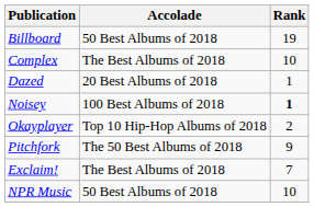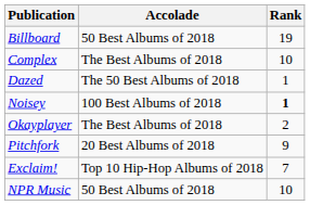 <table class="wikitable sortable">
 <tr>
 <th>Publication</th>
 <th>Accolade</th>
 <th>Rank</th>
 </tr>
 <tr>
 <td><em><a href='#'>Billboard</a></em></td>
 <td>50 Best Albums of 2018</td>
 <td style="text-align:center;">19</td>
 </tr>
 <tr>
 <td><em><a href='#'>Complex</a></em></td>
 <td>The Best Albums of 2018</td>
 <td style="text-align:center;">10</td>
 </tr>
 <tr>
 <td><em><a href='#'>Dazed</a></em></td>
-<td>20 Best Albums of 2018</td>
+<td>The 50 Best Albums of 2018</td>
 <td style="text-align:center;">1</td>
 </tr>
 <tr>
 <td><em><a href='#'>Noisey</a></em></td>
 <td>100 Best Albums of 2018</td>
 <td style="text-align:center;"><strong>1</strong></td>
 </tr>
 <tr>
 <td><em><a href='#'>Okayplayer</a></em></td>
-<td>Top 10 Hip-Hop Albums of 2018</td>
+<td>The Best Albums of 2018</td>
 <td style="text-align:center;">2</td>
 </tr>
 <tr>
 <td><em><a href='#'>Pitchfork</a></em></td>
-<td>The 50 Best Albums of 2018</td>
+<td>20 Best Albums of 2018</td>
 <td style="text-align:center;">9</td>
 </tr>
 <tr>
 <td><em><a href='#'>Exclaim!</a></em></td>
-<td>The Best Albums of 2018</td>
+<td>Top 10 Hip-Hop Albums of 2018</td>
 <td style="text-align:center;">7</td>
 </tr>
 <tr>
 <td><em><a href='#'>NPR Music</a></em></td>
 <td>50 Best Albums of 2018</td>
 <td style="text-align:center;">10</td>
 </tr>
 </table>
